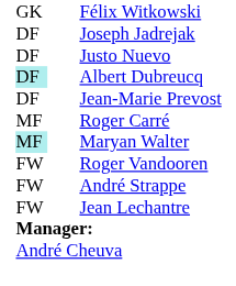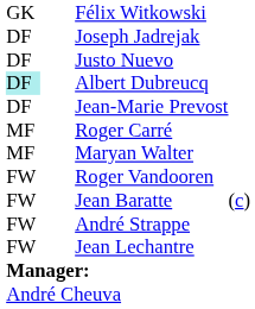 <table style="font-size: 90%" cellspacing="0" cellpadding="0" align=center>
 <tr>
 <td colspan=4></td>
 </tr>
 <tr>
 <th width=25></th>
 <th width=25></th>
 </tr>
 <tr>
 <td>GK</td>
 <td><strong> </strong></td>
 <td> <a href='#'>Félix Witkowski</a></td>
 </tr>
 <tr>
 <td>DF</td>
 <td><strong> </strong></td>
 <td> <a href='#'>Joseph Jadrejak</a></td>
 </tr>
 <tr>
 <td>DF</td>
 <td><strong> </strong></td>
 <td> <a href='#'>Justo Nuevo</a></td>
 </tr>
 <tr>
 <td style="background: paleturquoise;">DF</td>
 <td><strong> </strong></td>
 <td> <a href='#'>Albert Dubreucq</a></td>
 </tr>
 <tr>
 <td>DF</td>
 <td><strong> </strong></td>
 <td> <a href='#'>Jean-Marie Prevost</a></td>
 </tr>
 <tr>
 <td>MF</td>
 <td><strong> </strong></td>
 <td> <a href='#'>Roger Carré</a></td>
 </tr>
 <tr>
-<td style="background: paleturquoise;">MF</td>
+<td>MF</td>
 <td><strong> </strong></td>
 <td> <a href='#'>Maryan Walter</a></td>
 </tr>
 <tr>
 <td>FW</td>
 <td><strong> </strong></td>
 <td> <a href='#'>Roger Vandooren</a></td>
+</tr>
+<tr>
+<td>FW</td>
+<td><strong> </strong></td>
+<td> <a href='#'>Jean Baratte</a></td>
+<td>(<a href='#'>c</a>)</td>
 </tr>
 <tr>
 <td>FW</td>
 <td><strong> </strong></td>
 <td> <a href='#'>André Strappe</a></td>
 </tr>
 <tr>
 <td>FW</td>
 <td><strong> </strong></td>
 <td> <a href='#'>Jean Lechantre</a></td>
 </tr>
 <tr>
 <td colspan=3><strong>Manager:</strong></td>
 </tr>
 <tr>
 <td colspan=4> <a href='#'>André Cheuva</a></td>
 </tr>
 </table>
